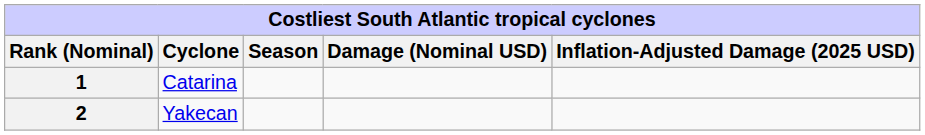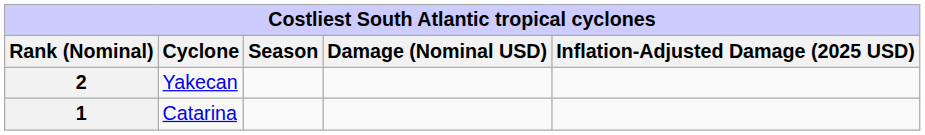 <table class="wikitable sortable">
 <tr>
 <th colspan="5" style="background:#ccf;">Costliest South Atlantic tropical cyclones</th>
 </tr>
 <tr>
 <th>Rank (Nominal)</th>
 <th>Cyclone</th>
 <th>Season</th>
 <th>Damage (Nominal USD)</th>
 <th>Inflation-Adjusted Damage (2025 USD)</th>
 </tr>
 <tr>
+<th>2</th>
+<td><a href='#'>Yakecan</a></td>
+<td></td>
+<td></td>
+<td></td>
+</tr>
+<tr>
 <th>1</th>
 <td><a href='#'>Catarina</a></td>
 <td></td>
 <td></td>
 <td></td>
 </tr>
-<tr>
-<th>2</th>
-<td><a href='#'>Yakecan</a></td>
-<td></td>
-<td></td>
-<td></td>
-</tr>
 </table>
